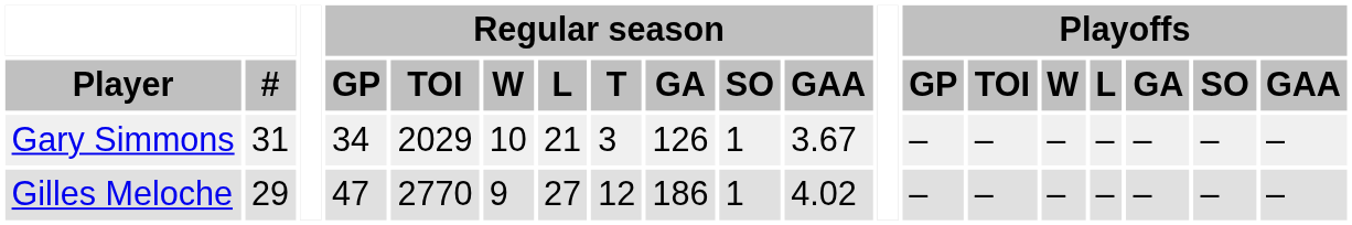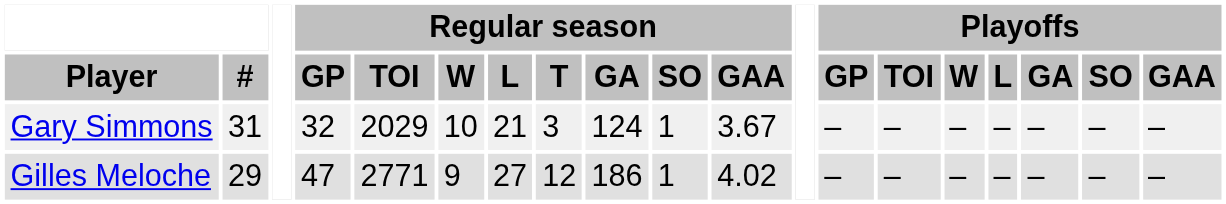 <table BORDER="0" CELLPADDING="3" CELLSPACING="2" ID="Table1">
 <tr ALIGN="center" bgcolor="#c0c0c0">
 <th ALIGN="center" colspan="2" bgcolor="#ffffff"> </th>
 <th ALIGN="center" rowspan="99" bgcolor="#ffffff"> </th>
 <th ALIGN="center" colspan="8">Regular season</th>
 <th ALIGN="center" rowspan="99" bgcolor="#ffffff"> </th>
 <th ALIGN="center" colspan="7">Playoffs</th>
 </tr>
 <tr ALIGN="center" bgcolor="#c0c0c0">
 <th ALIGN="center">Player</th>
 <th ALIGN="center">#</th>
 <th ALIGN="center">GP</th>
 <th ALIGN="center">TOI</th>
 <th ALIGN="center">W</th>
 <th ALIGN="center">L</th>
 <th ALIGN="center">T</th>
 <th ALIGN="center">GA</th>
 <th ALIGN="center">SO</th>
 <th ALIGN="center">GAA</th>
 <th ALIGN="center">GP</th>
 <th ALIGN="center">TOI</th>
 <th ALIGN="center">W</th>
 <th ALIGN="center">L</th>
 <th ALIGN="center">GA</th>
 <th ALIGN="center">SO</th>
 <th ALIGN="center">GAA</th>
 </tr>
 <tr bgcolor="#f0f0f0">
 <td><a href='#'>Gary Simmons</a></td>
 <td>31</td>
-<td>34</td>
+<td>32</td>
 <td>2029</td>
 <td>10</td>
 <td>21</td>
 <td>3</td>
-<td>126</td>
+<td>124</td>
 <td>1</td>
 <td>3.67</td>
 <td>–</td>
 <td>–</td>
 <td>–</td>
 <td>–</td>
 <td>–</td>
 <td>–</td>
 <td>–</td>
 </tr>
 <tr bgcolor="#e0e0e0">
 <td><a href='#'>Gilles Meloche</a></td>
 <td>29</td>
 <td>47</td>
-<td>2770</td>
+<td>2771</td>
 <td>9</td>
 <td>27</td>
 <td>12</td>
 <td>186</td>
 <td>1</td>
 <td>4.02</td>
 <td>–</td>
 <td>–</td>
 <td>–</td>
 <td>–</td>
 <td>–</td>
 <td>–</td>
 <td>–</td>
 </tr>
 </table>
